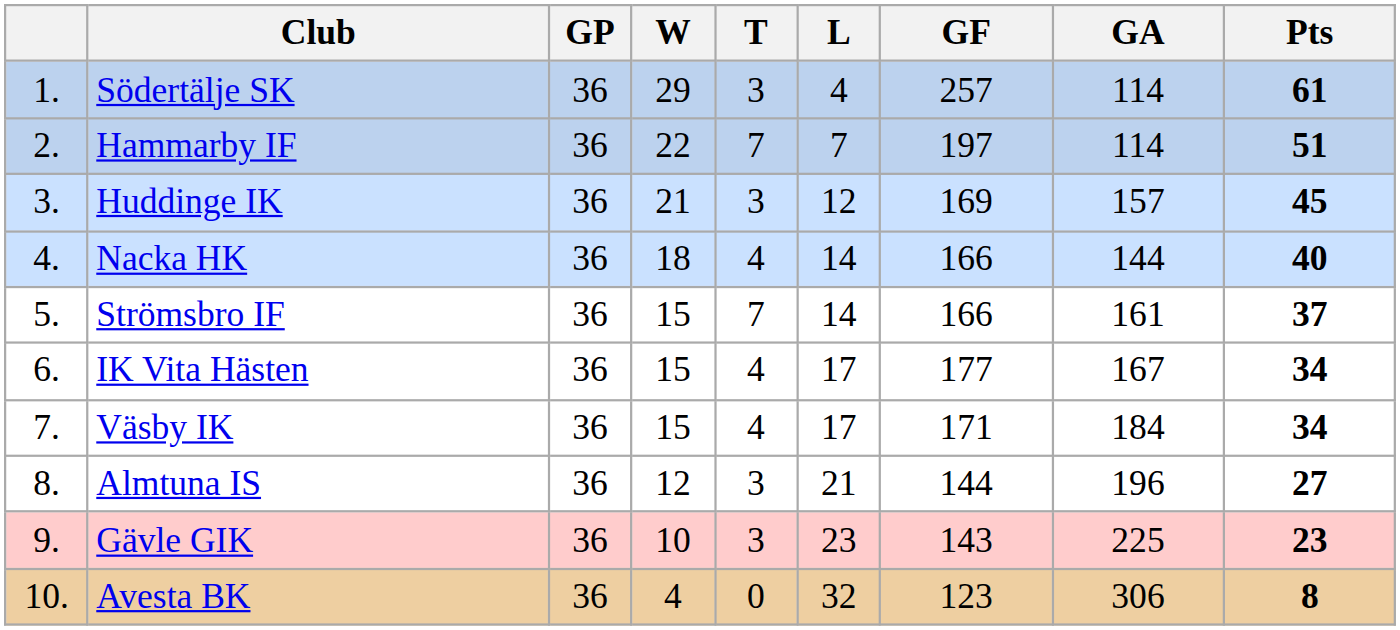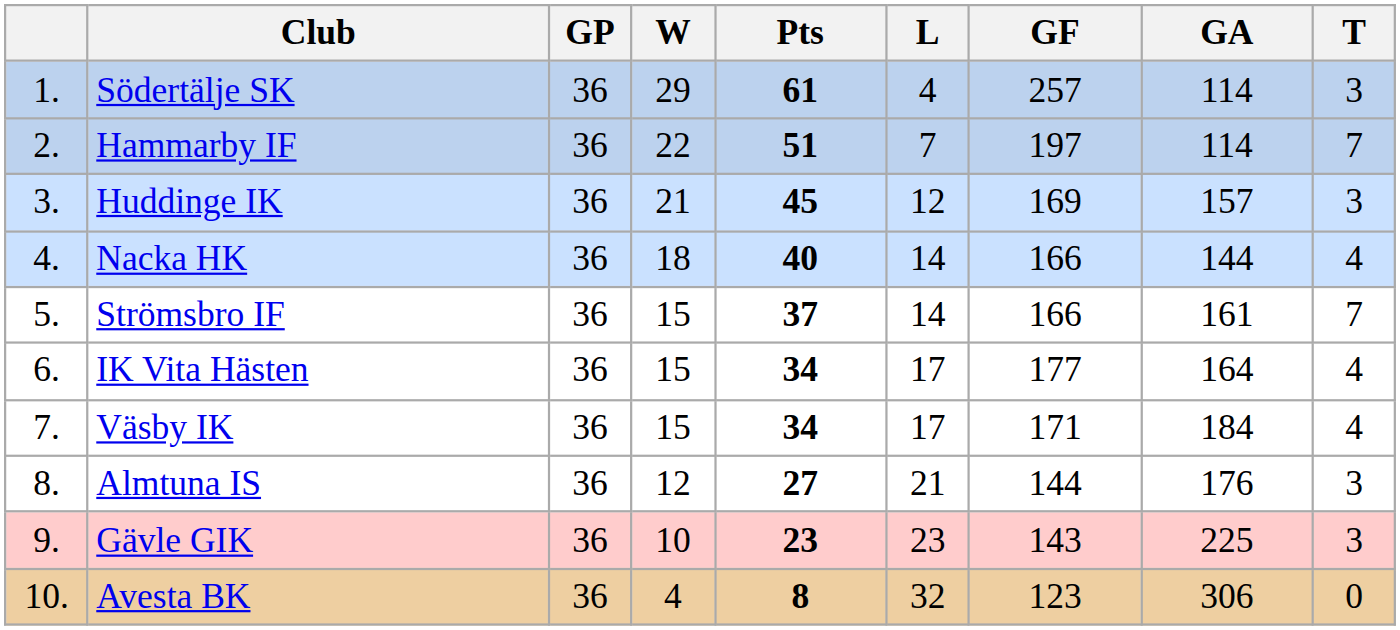 <table class="wikitable">
 <tr>
 <th width="30"></th>
 <th width="200">Club</th>
 <th width="30">GP</th>
 <th width="30">W</th>
-<th width="30">T</th>
+<th width="70">Pts</th>
 <th width="30">L</th>
 <th width="70">GF</th>
 <th width="70">GA</th>
-<th width="70">Pts</th>
+<th width="30">T</th>
 </tr>
 <tr bgcolor="#BCD2EE" align="center">
 <td>1.</td>
 <td align="left"><a href='#'>Södertälje SK</a></td>
 <td>36</td>
 <td>29</td>
-<td>3</td>
+<td><strong>61</strong></td>
 <td>4</td>
 <td>257</td>
 <td>114</td>
-<td><strong>61</strong></td>
+<td>3</td>
 </tr>
 <tr bgcolor="#BCD2EE" align="center">
 <td>2.</td>
 <td align="left"><a href='#'>Hammarby IF</a></td>
 <td>36</td>
 <td>22</td>
-<td>7</td>
+<td><strong>51</strong></td>
 <td>7</td>
 <td>197</td>
 <td>114</td>
-<td><strong>51</strong></td>
+<td>7</td>
 </tr>
 <tr bgcolor="#CAE1FF" align="center">
 <td>3.</td>
 <td align="left"><a href='#'>Huddinge IK</a></td>
 <td>36</td>
 <td>21</td>
-<td>3</td>
+<td><strong>45</strong></td>
 <td>12</td>
 <td>169</td>
 <td>157</td>
-<td><strong>45</strong></td>
+<td>3</td>
 </tr>
 <tr bgcolor="#CAE1FF" align="center">
 <td>4.</td>
 <td align="left"><a href='#'>Nacka HK</a></td>
 <td>36</td>
 <td>18</td>
-<td>4</td>
+<td><strong>40</strong></td>
 <td>14</td>
 <td>166</td>
 <td>144</td>
-<td><strong>40</strong></td>
+<td>4</td>
 </tr>
 <tr bgcolor="#FFFFFF" align="center">
 <td>5.</td>
 <td align="left"><a href='#'>Strömsbro IF</a></td>
 <td>36</td>
 <td>15</td>
-<td>7</td>
+<td><strong>37</strong></td>
 <td>14</td>
 <td>166</td>
 <td>161</td>
-<td><strong>37</strong></td>
+<td>7</td>
 </tr>
 <tr bgcolor="#FFFFFF" align="center">
 <td>6.</td>
 <td align="left"><a href='#'>IK Vita Hästen</a></td>
 <td>36</td>
 <td>15</td>
-<td>4</td>
+<td><strong>34</strong></td>
 <td>17</td>
 <td>177</td>
-<td>167</td>
-<td><strong>34</strong></td>
+<td>164</td>
+<td>4</td>
 </tr>
 <tr bgcolor="#FFFFFF" align="center">
 <td>7.</td>
 <td align="left"><a href='#'>Väsby IK</a></td>
 <td>36</td>
 <td>15</td>
-<td>4</td>
+<td><strong>34</strong></td>
 <td>17</td>
 <td>171</td>
 <td>184</td>
-<td><strong>34</strong></td>
+<td>4</td>
 </tr>
 <tr bgcolor="#FFFFFF" align="center">
 <td>8.</td>
 <td align="left"><a href='#'>Almtuna IS</a></td>
 <td>36</td>
 <td>12</td>
-<td>3</td>
+<td><strong>27</strong></td>
 <td>21</td>
 <td>144</td>
-<td>196</td>
-<td><strong>27</strong></td>
+<td>176</td>
+<td>3</td>
 </tr>
 <tr bgcolor="#FFCCCC" align="center">
 <td>9.</td>
 <td align="left"><a href='#'>Gävle GIK</a></td>
 <td>36</td>
 <td>10</td>
-<td>3</td>
+<td><strong>23</strong></td>
 <td>23</td>
 <td>143</td>
 <td>225</td>
-<td><strong>23</strong></td>
+<td>3</td>
 </tr>
 <tr bgcolor="#EECFA1" align="center">
 <td>10.</td>
 <td align="left"><a href='#'>Avesta BK</a></td>
 <td>36</td>
 <td>4</td>
-<td>0</td>
+<td><strong>8</strong></td>
 <td>32</td>
 <td>123</td>
 <td>306</td>
-<td><strong>8</strong></td>
+<td>0</td>
 </tr>
 </table>
